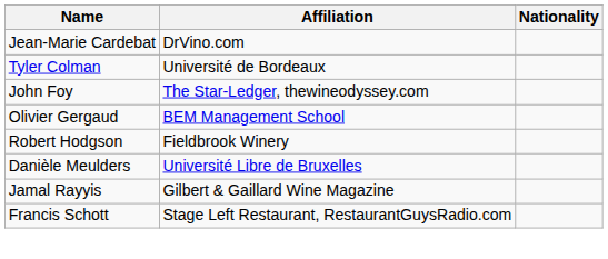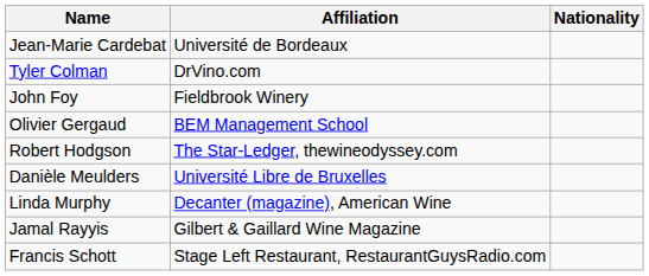 <table class="wikitable">
 <tr>
 <th>Name</th>
 <th>Affiliation</th>
 <th>Nationality</th>
 </tr>
 <tr>
 <td>Jean-Marie Cardebat</td>
+<td>Université de Bordeaux</td>
+<td></td>
+</tr>
+<tr>
+<td><a href='#'>Tyler Colman</a></td>
 <td>DrVino.com</td>
 <td></td>
 </tr>
 <tr>
-<td><a href='#'>Tyler Colman</a></td>
-<td>Université de Bordeaux</td>
-<td></td>
-</tr>
-<tr>
 <td>John Foy</td>
-<td><a href='#'>The Star-Ledger</a>, thewineodyssey.com</td>
+<td>Fieldbrook Winery</td>
 <td></td>
 </tr>
 <tr>
 <td>Olivier Gergaud</td>
 <td><a href='#'>BEM Management School</a></td>
 <td></td>
 </tr>
 <tr>
 <td>Robert Hodgson</td>
-<td>Fieldbrook Winery</td>
+<td><a href='#'>The Star-Ledger</a>, thewineodyssey.com</td>
 <td></td>
 </tr>
 <tr>
 <td>Danièle Meulders</td>
 <td><a href='#'>Université Libre de Bruxelles</a></td>
+<td></td>
+</tr>
+<tr>
+<td>Linda Murphy</td>
+<td><a href='#'>Decanter (magazine)</a>, American Wine</td>
 <td></td>
 </tr>
 <tr>
 <td>Jamal Rayyis</td>
 <td>Gilbert & Gaillard Wine Magazine</td>
 <td></td>
 </tr>
 <tr>
 <td>Francis Schott</td>
 <td>Stage Left Restaurant, RestaurantGuysRadio.com</td>
 <td></td>
 </tr>
 </table>
